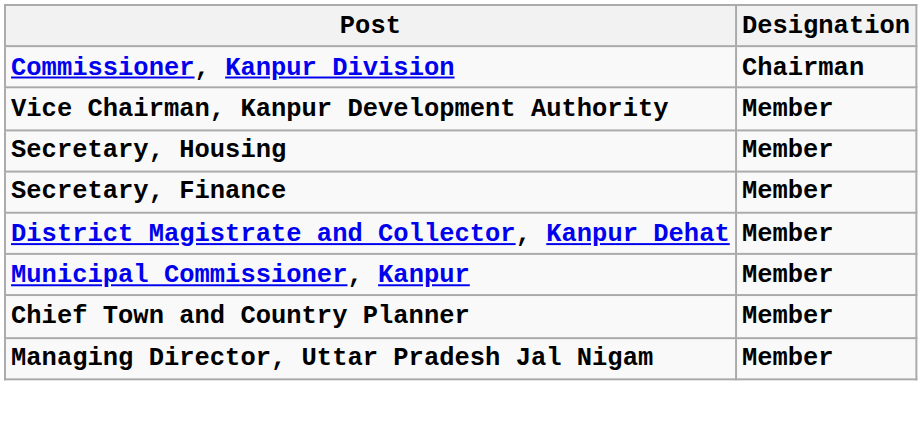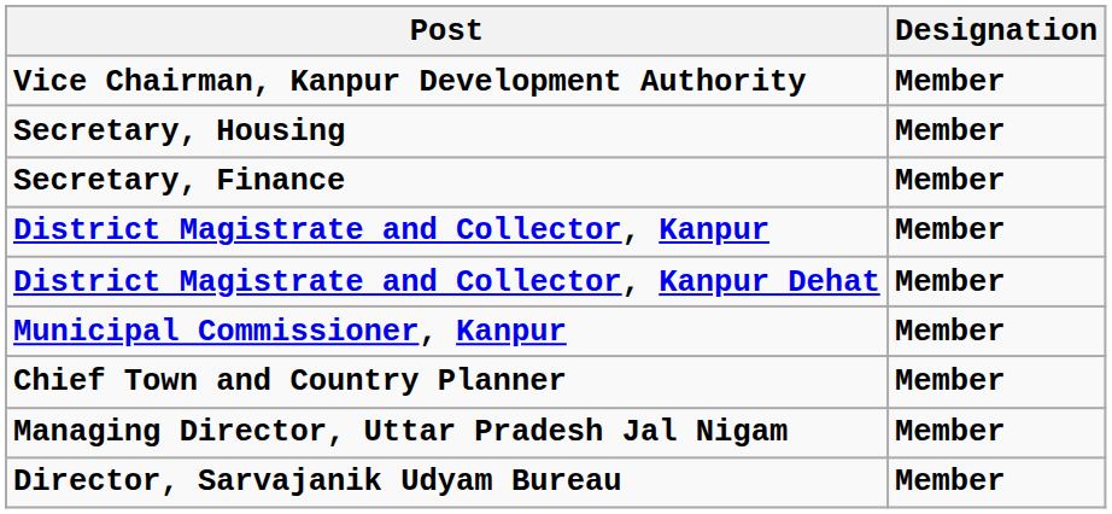 <table class="wikitable">
 <tr>
 <th><strong>Post</strong></th>
 <th><strong>Designation</strong></th>
-</tr>
-<tr>
-<td><strong><a href='#'>Commissioner</a>, <a href='#'>Kanpur Division</a></strong></td>
-<td><strong>Chairman</strong></td>
 </tr>
 <tr>
 <td><strong>Vice Chairman, Kanpur Development Authority</strong></td>
 <td><strong>Member</strong></td>
 </tr>
 <tr>
 <td><strong>Secretary, Housing</strong></td>
 <td><strong>Member</strong></td>
 </tr>
 <tr>
 <td><strong>Secretary, Finance</strong></td>
+<td><strong>Member</strong></td>
+</tr>
+<tr>
+<td><strong><a href='#'>District Magistrate and Collector</a>, <a href='#'>Kanpur</a></strong></td>
 <td><strong>Member</strong></td>
 </tr>
 <tr>
 <td><strong><a href='#'>District Magistrate and Collector</a>, <a href='#'>Kanpur Dehat</a></strong></td>
 <td><strong>Member</strong></td>
 </tr>
 <tr>
 <td><strong><a href='#'>Municipal Commissioner</a>, <a href='#'>Kanpur</a></strong></td>
 <td><strong>Member</strong></td>
 </tr>
 <tr>
 <td><strong>Chief Town and Country Planner</strong></td>
 <td><strong>Member</strong></td>
 </tr>
 <tr>
 <td><strong>Managing Director, Uttar Pradesh Jal Nigam</strong></td>
 <td><strong>Member</strong></td>
 </tr>
+<tr>
+<td><strong>Director, Sarvajanik Udyam Bureau</strong></td>
+<td><strong>Member</strong></td>
+</tr>
 </table>
